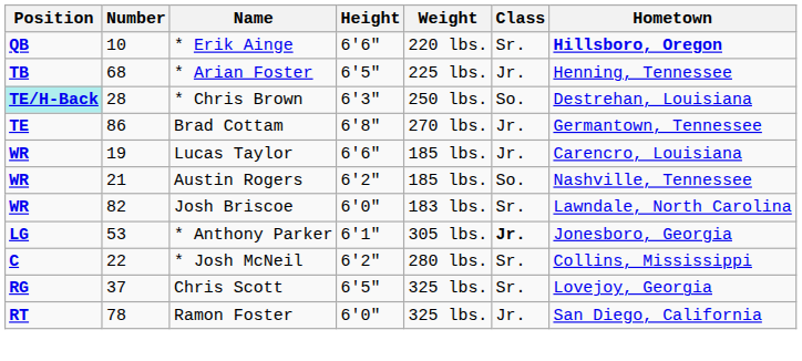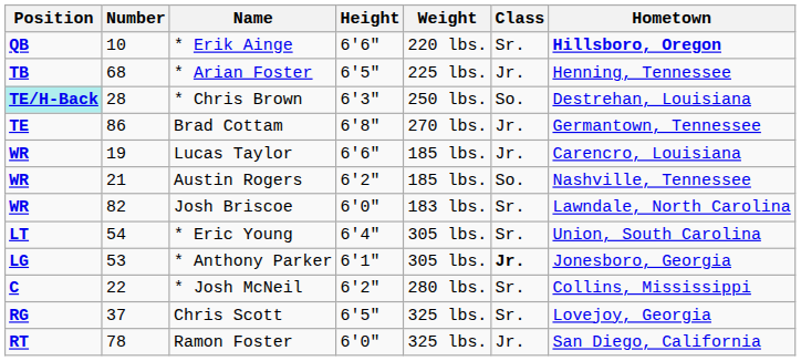 <table class="wikitable">
 <tr>
 <th><strong>Position</strong></th>
 <th><strong>Number</strong></th>
 <th><strong>Name</strong></th>
 <th><strong>Height</strong></th>
 <th><strong>Weight</strong></th>
 <th><strong>Class</strong></th>
 <th><strong>Hometown</strong></th>
 </tr>
 <tr>
 <td><strong><a href='#'>QB</a></strong></td>
 <td>10</td>
 <td>* <a href='#'>Erik Ainge</a></td>
 <td>6'6"</td>
 <td>220 lbs.</td>
 <td>Sr.</td>
 <td><strong><a href='#'>Hillsboro, Oregon</a></strong></td>
 </tr>
 <tr>
 <td><strong><a href='#'>TB</a></strong></td>
 <td>68</td>
 <td>* <a href='#'>Arian Foster</a></td>
 <td>6'5"</td>
 <td>225 lbs.</td>
 <td>Jr.</td>
 <td><a href='#'>Henning, Tennessee</a></td>
 </tr>
 <tr>
 <td style="background: paleturquoise;"><strong><a href='#'>TE/H-Back</a></strong></td>
 <td>28</td>
 <td>* Chris Brown</td>
 <td>6'3"</td>
 <td>250 lbs.</td>
 <td>So.</td>
 <td><a href='#'>Destrehan, Louisiana</a></td>
 </tr>
 <tr>
 <td><strong><a href='#'>TE</a></strong></td>
 <td>86</td>
 <td>Brad Cottam</td>
 <td>6'8"</td>
 <td>270 lbs.</td>
 <td>Jr.</td>
 <td><a href='#'>Germantown, Tennessee</a></td>
 </tr>
 <tr>
 <td><strong><a href='#'>WR</a></strong></td>
 <td>19</td>
 <td>Lucas Taylor</td>
 <td>6'6"</td>
 <td>185 lbs.</td>
 <td>Jr.</td>
 <td><a href='#'>Carencro, Louisiana</a></td>
 </tr>
 <tr>
 <td><strong><a href='#'>WR</a></strong></td>
 <td>21</td>
 <td>Austin Rogers</td>
 <td>6'2"</td>
 <td>185 lbs.</td>
 <td>So.</td>
 <td><a href='#'>Nashville, Tennessee</a></td>
 </tr>
 <tr>
 <td><strong><a href='#'>WR</a></strong></td>
 <td>82</td>
 <td>Josh Briscoe</td>
 <td>6'0"</td>
 <td>183 lbs.</td>
 <td>Sr.</td>
 <td><a href='#'>Lawndale, North Carolina</a></td>
 </tr>
 <tr>
+<td><strong><a href='#'>LT</a></strong></td>
+<td>54</td>
+<td>* Eric Young</td>
+<td>6'4"</td>
+<td>305 lbs.</td>
+<td>Sr.</td>
+<td><a href='#'>Union, South Carolina</a></td>
+</tr>
+<tr>
 <td><strong><a href='#'>LG</a></strong></td>
 <td>53</td>
 <td>* Anthony Parker</td>
 <td>6'1"</td>
 <td>305 lbs.</td>
 <td><strong>Jr.</strong></td>
 <td><a href='#'>Jonesboro, Georgia</a></td>
 </tr>
 <tr>
 <td><strong><a href='#'>C</a></strong></td>
 <td>22</td>
 <td>* Josh McNeil</td>
 <td>6'2"</td>
 <td>280 lbs.</td>
 <td>Sr.</td>
 <td><a href='#'>Collins, Mississippi</a></td>
 </tr>
 <tr>
 <td><strong><a href='#'>RG</a></strong></td>
 <td>37</td>
 <td>Chris Scott</td>
 <td>6'5"</td>
 <td>325 lbs.</td>
 <td>Sr.</td>
 <td><a href='#'>Lovejoy, Georgia</a></td>
 </tr>
 <tr>
 <td><strong><a href='#'>RT</a></strong></td>
 <td>78</td>
 <td>Ramon Foster</td>
 <td>6'0"</td>
 <td>325 lbs.</td>
 <td>Jr.</td>
 <td><a href='#'>San Diego, California</a></td>
 </tr>
 </table>
